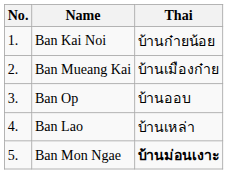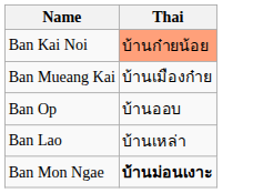 <table class="wikitable sortable">
 <tr>
-<th>No.</th>
 <th>Name</th>
 <th>Thai</th>
 </tr>
 <tr>
-<td>1.</td>
 <td>Ban Kai Noi</td>
-<td>บ้านก๋ายน้อย</td>
+<td style="background: lightsalmon;">บ้านก๋ายน้อย</td>
 </tr>
 <tr>
-<td>2.</td>
 <td>Ban Mueang Kai</td>
 <td>บ้านเมืองก๋าย</td>
 </tr>
 <tr>
-<td>3.</td>
 <td>Ban Op</td>
 <td>บ้านออบ</td>
 </tr>
 <tr>
-<td>4.</td>
 <td>Ban Lao</td>
 <td>บ้านเหล่า</td>
 </tr>
 <tr>
-<td>5.</td>
 <td>Ban Mon Ngae</td>
 <td><strong>บ้านม่อนเงาะ</strong></td>
 </tr>
 </table>
